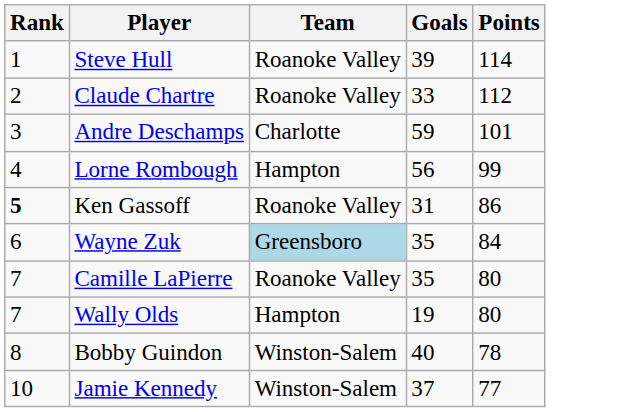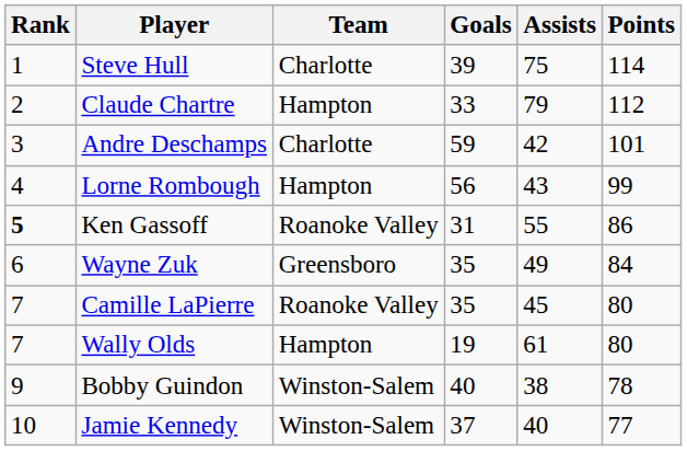 <table class="wikitable">
 <tr>
 <th>Rank</th>
 <th>Player</th>
 <th>Team</th>
 <th>Goals</th>
+<th>Assists</th>
 <th>Points</th>
 </tr>
 <tr>
 <td>1</td>
 <td><a href='#'>Steve Hull</a></td>
-<td>Roanoke Valley</td>
+<td>Charlotte</td>
 <td>39</td>
+<td>75</td>
 <td>114</td>
 </tr>
 <tr>
 <td>2</td>
 <td><a href='#'>Claude Chartre</a></td>
-<td>Roanoke Valley</td>
+<td>Hampton</td>
 <td>33</td>
+<td>79</td>
 <td>112</td>
 </tr>
 <tr>
 <td>3</td>
 <td><a href='#'>Andre Deschamps</a></td>
 <td>Charlotte</td>
 <td>59</td>
+<td>42</td>
 <td>101</td>
 </tr>
 <tr>
 <td>4</td>
 <td><a href='#'>Lorne Rombough</a></td>
 <td>Hampton</td>
 <td>56</td>
+<td>43</td>
 <td>99</td>
 </tr>
 <tr>
 <td><strong>5</strong></td>
 <td>Ken Gassoff</td>
 <td>Roanoke Valley</td>
 <td>31</td>
+<td>55</td>
 <td>86</td>
 </tr>
 <tr>
 <td>6</td>
 <td><a href='#'>Wayne Zuk</a></td>
-<td style="background: lightblue;">Greensboro</td>
+<td>Greensboro</td>
 <td>35</td>
+<td>49</td>
 <td>84</td>
 </tr>
 <tr>
 <td>7</td>
 <td><a href='#'>Camille LaPierre</a></td>
 <td>Roanoke Valley</td>
 <td>35</td>
+<td>45</td>
 <td>80</td>
 </tr>
 <tr>
 <td>7</td>
 <td><a href='#'>Wally Olds</a></td>
 <td>Hampton</td>
 <td>19</td>
+<td>61</td>
 <td>80</td>
 </tr>
 <tr>
-<td>8</td>
+<td>9</td>
 <td>Bobby Guindon</td>
 <td>Winston-Salem</td>
 <td>40</td>
+<td>38</td>
 <td>78</td>
 </tr>
 <tr>
 <td>10</td>
 <td><a href='#'>Jamie Kennedy</a></td>
 <td>Winston-Salem</td>
 <td>37</td>
+<td>40</td>
 <td>77</td>
 </tr>
 </table>
